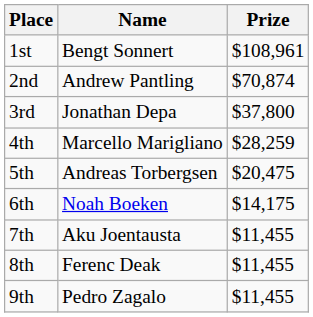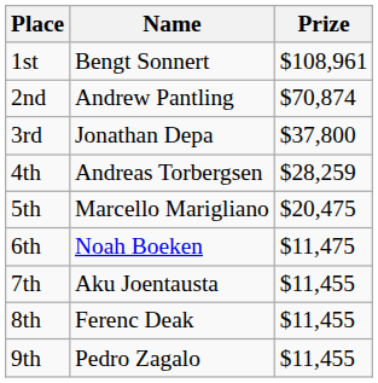 <table class="wikitable">
 <tr>
 <th>Place</th>
 <th>Name</th>
 <th>Prize</th>
 </tr>
 <tr>
 <td>1st</td>
 <td> Bengt Sonnert</td>
 <td>$108,961</td>
 </tr>
 <tr>
 <td>2nd</td>
 <td> Andrew Pantling</td>
 <td>$70,874</td>
 </tr>
 <tr>
 <td>3rd</td>
 <td> Jonathan Depa</td>
 <td>$37,800</td>
 </tr>
 <tr>
 <td>4th</td>
-<td> Marcello Marigliano</td>
+<td> Andreas Torbergsen</td>
 <td>$28,259</td>
 </tr>
 <tr>
 <td>5th</td>
-<td> Andreas Torbergsen</td>
+<td> Marcello Marigliano</td>
 <td>$20,475</td>
 </tr>
 <tr>
 <td>6th</td>
 <td> <a href='#'>Noah Boeken</a></td>
-<td>$14,175</td>
+<td>$11,475</td>
 </tr>
 <tr>
 <td>7th</td>
 <td> Aku Joentausta</td>
 <td>$11,455</td>
 </tr>
 <tr>
 <td>8th</td>
 <td> Ferenc Deak</td>
 <td>$11,455</td>
 </tr>
 <tr>
 <td>9th</td>
 <td> Pedro Zagalo</td>
 <td>$11,455</td>
 </tr>
 </table>
